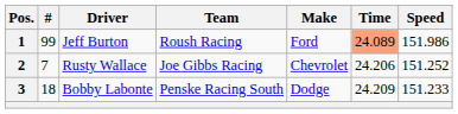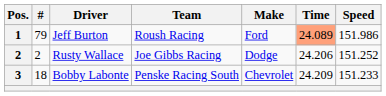 <table class="wikitable" style="font-size:95%">
 <tr>
 <th>Pos.</th>
 <th>#</th>
 <th>Driver</th>
 <th>Team</th>
 <th>Make</th>
 <th>Time</th>
 <th>Speed</th>
 </tr>
 <tr>
 <th>1</th>
-<td>99</td>
+<td>79</td>
 <td><a href='#'>Jeff Burton</a></td>
 <td><a href='#'>Roush Racing</a></td>
 <td><a href='#'>Ford</a></td>
 <td style="background: lightsalmon;">24.089</td>
 <td>151.986</td>
 </tr>
 <tr>
 <th>2</th>
-<td>7</td>
+<td>2</td>
 <td><a href='#'>Rusty Wallace</a></td>
 <td><a href='#'>Joe Gibbs Racing</a></td>
-<td><a href='#'>Chevrolet</a></td>
+<td><a href='#'>Dodge</a></td>
 <td>24.206</td>
 <td>151.252</td>
 </tr>
 <tr>
 <th>3</th>
 <td>18</td>
 <td><a href='#'>Bobby Labonte</a></td>
 <td><a href='#'>Penske Racing South</a></td>
-<td><a href='#'>Dodge</a></td>
+<td><a href='#'>Chevrolet</a></td>
 <td>24.209</td>
 <td>151.233</td>
 </tr>
 <tr>
 <th colspan="7"></th>
 </tr>
 </table>
